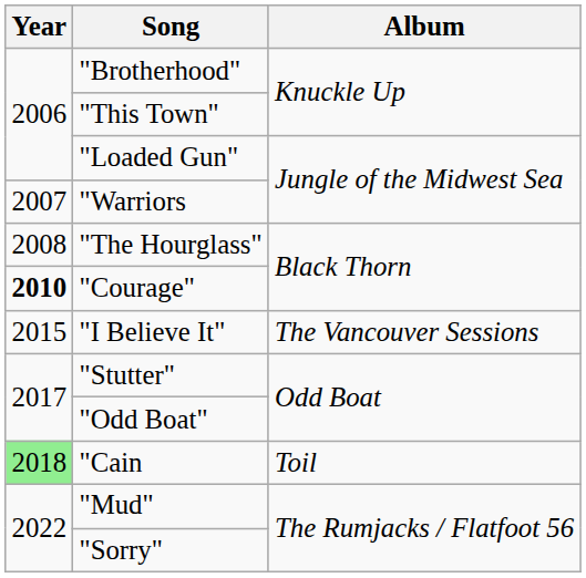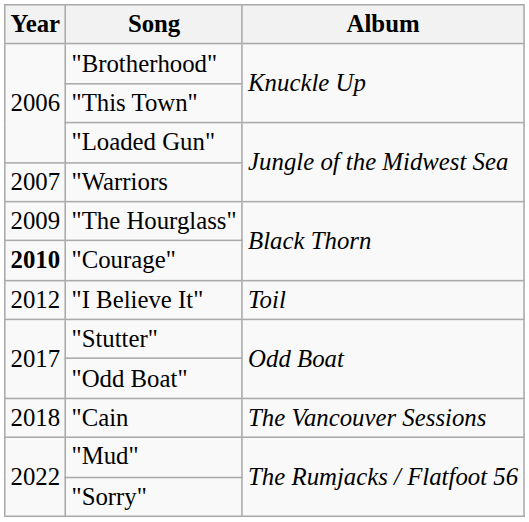 <table class="wikitable">
 <tr>
 <th>Year</th>
 <th>Song</th>
 <th>Album</th>
 </tr>
 <tr>
 <td rowspan="3">2006</td>
 <td>"Brotherhood"</td>
 <td rowspan="2"><em>Knuckle Up</em></td>
 </tr>
 <tr>
 <td>"This Town"</td>
 </tr>
 <tr>
 <td>"Loaded Gun"</td>
 <td rowspan="2"><em>Jungle of the Midwest Sea</em></td>
 </tr>
 <tr>
 <td>2007</td>
 <td>"Warriors</td>
 </tr>
 <tr>
-<td>2008</td>
+<td>2009</td>
 <td>"The Hourglass"</td>
 <td rowspan="2"><em>Black Thorn</em></td>
 </tr>
 <tr>
 <td><strong>2010</strong></td>
 <td>"Courage"</td>
 </tr>
 <tr>
-<td>2015</td>
+<td>2012</td>
 <td>"I Believe It"</td>
-<td><em>The Vancouver Sessions</em></td>
+<td><em>Toil</em></td>
 </tr>
 <tr>
 <td rowspan="2">2017</td>
 <td>"Stutter"</td>
 <td rowspan="2"><em>Odd Boat</em></td>
 </tr>
 <tr>
 <td>"Odd Boat"</td>
 </tr>
 <tr>
-<td style="background: lightgreen;">2018</td>
+<td>2018</td>
 <td>"Cain</td>
-<td><em>Toil</em></td>
+<td><em>The Vancouver Sessions</em></td>
 </tr>
 <tr>
 <td rowspan="2">2022</td>
 <td>"Mud"</td>
 <td rowspan="2"><em>The Rumjacks / Flatfoot 56</em></td>
 </tr>
 <tr>
 <td>"Sorry"</td>
 </tr>
 </table>
